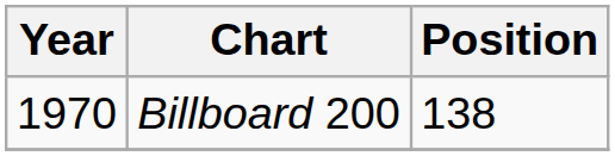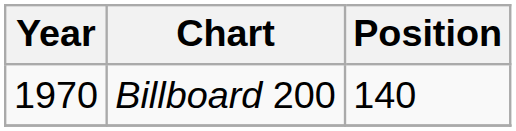 <table class="wikitable">
 <tr>
 <th>Year</th>
 <th>Chart</th>
 <th>Position</th>
 </tr>
 <tr>
 <td>1970</td>
 <td><em>Billboard</em> 200</td>
-<td>138</td>
+<td>140</td>
 </tr>
 <tr>
 </tr>
 </table>
